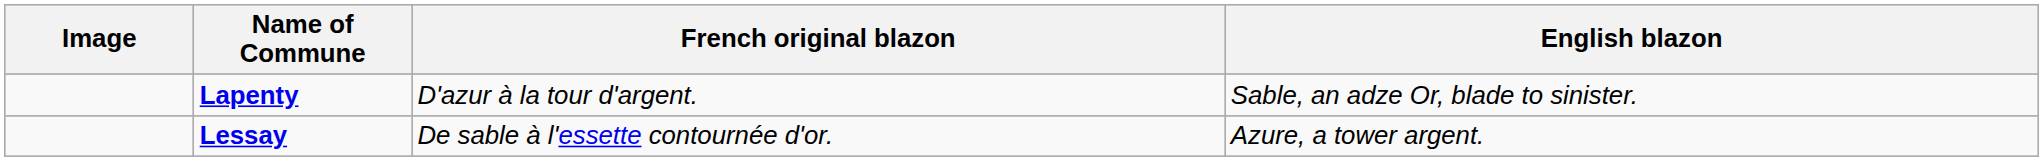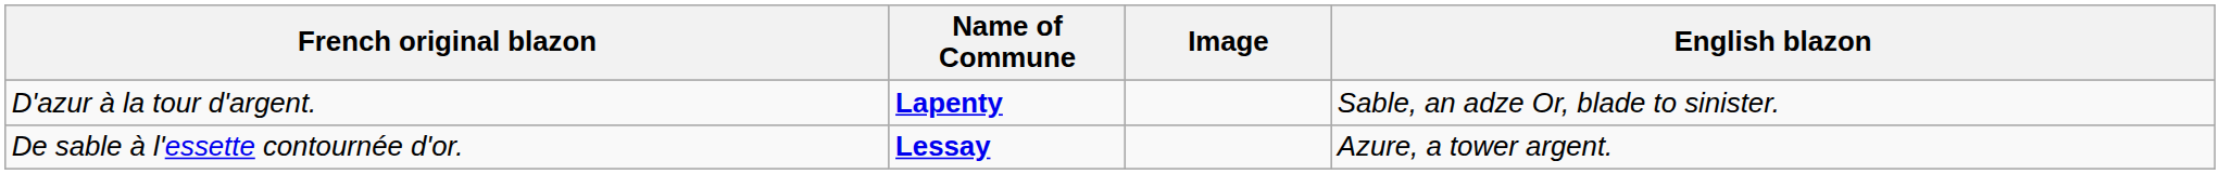 <table class="wikitable" style="width:100%;">
 <tr>
+<th style="width:40%;">French original blazon</th>
+<th>Name of Commune</th>
 <th style="width:110px;">Image</th>
-<th>Name of Commune</th>
-<th style="width:40%;">French original blazon</th>
 <th style="width:40%;">English blazon</th>
 </tr>
 <tr valign=top>
+<td><em>D'azur à la tour d'argent.</em></td>
+<td><strong><a href='#'>Lapenty</a></strong></td>
 <td align=center></td>
-<td><strong><a href='#'>Lapenty</a></strong></td>
-<td><em>D'azur à la tour d'argent.</em></td>
 <td><em>Sable, an adze Or, blade to sinister.</em></td>
 </tr>
 <tr valign=top>
+<td><em>De sable à l'<a href='#'>essette</a> contournée d'or.</em> </td>
+<td><strong><a href='#'>Lessay</a></strong></td>
 <td align=center></td>
-<td><strong><a href='#'>Lessay</a></strong></td>
-<td><em>De sable à l'<a href='#'>essette</a> contournée d'or.</em> </td>
 <td><em>Azure, a tower argent.</em></td>
 </tr>
 </table>
